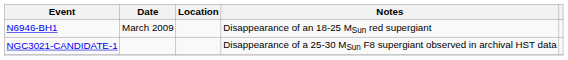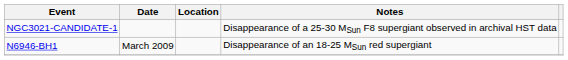 <table class=wikitable>
 <tr>
 <th>Event</th>
 <th>Date</th>
 <th>Location</th>
 <th>Notes</th>
 <th></th>
 </tr>
 <tr>
+<td><a href='#'>NGC3021-CANDIDATE-1</a></td>
+<td></td>
+<td><br> </td>
+<td>Disappearance of a 25-30 M<sub>Sun</sub> F8 supergiant observed in archival HST data</td>
+<td></td>
+</tr>
+<tr>
 <td><a href='#'>N6946-BH1</a></td>
 <td>March 2009</td>
 <td><br> </td>
 <td>Disappearance of an 18-25  M<sub>Sun</sub> red supergiant</td>
 <td></td>
 </tr>
 <tr>
-<td><a href='#'>NGC3021-CANDIDATE-1</a></td>
-<td></td>
-<td><br> </td>
-<td>Disappearance of a 25-30 M<sub>Sun</sub> F8 supergiant observed in archival HST data</td>
-<td></td>
-</tr>
-<tr>
 </tr>
 </table>
